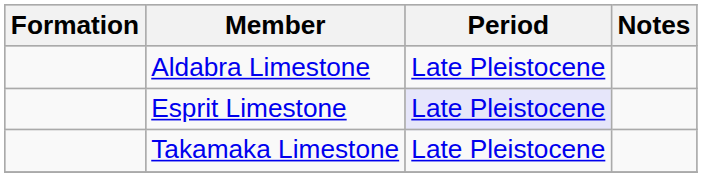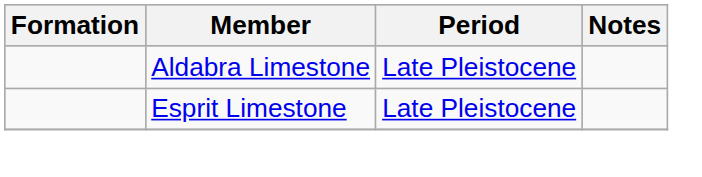 <table class="wikitable sortable">
 <tr>
 <th>Formation</th>
 <th>Member</th>
 <th>Period</th>
 <th class="unsortable">Notes</th>
 </tr>
 <tr>
 <td></td>
 <td><a href='#'>Aldabra Limestone</a></td>
 <td><a href='#'>Late Pleistocene</a></td>
 <td align=center></td>
 </tr>
 <tr>
 <td></td>
 <td><a href='#'>Esprit Limestone</a></td>
-<td style="background: lavender;"><a href='#'>Late Pleistocene</a></td>
-<td align=center></td>
-</tr>
-<tr>
-<td></td>
-<td><a href='#'>Takamaka Limestone</a></td>
 <td><a href='#'>Late Pleistocene</a></td>
 <td align=center></td>
 </tr>
 <tr>
 </tr>
 </table>
